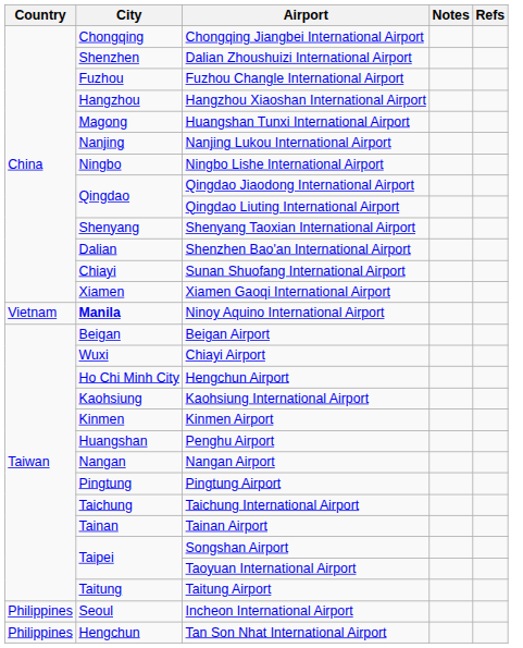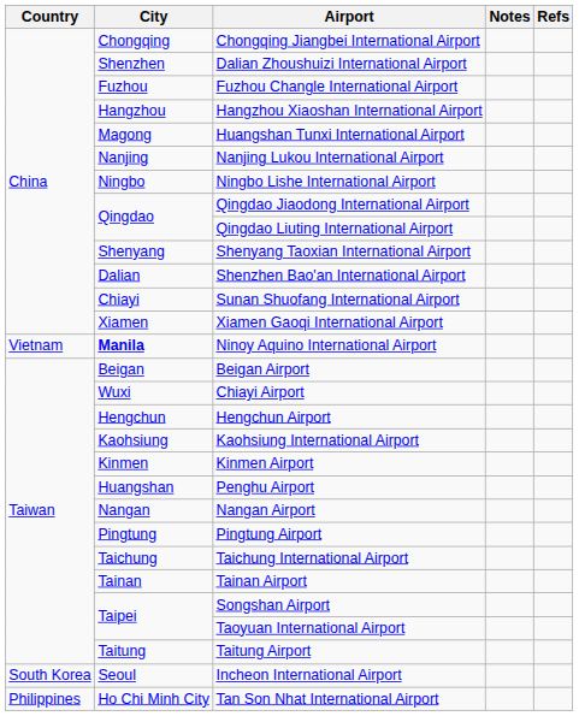 <table class="wikitable sortable">
 <tr>
 <th>Country</th>
 <th>City</th>
 <th>Airport</th>
 <th>Notes</th>
 <th class="unsortable">Refs</th>
 </tr>
 <tr>
 <td rowspan="13"><a href='#'>China</a></td>
 <td><a href='#'>Chongqing</a></td>
 <td><a href='#'>Chongqing Jiangbei International Airport</a></td>
 <td></td>
 <td align=center></td>
 </tr>
 <tr>
 <td><a href='#'>Shenzhen</a></td>
 <td><a href='#'>Dalian Zhoushuizi International Airport</a></td>
 <td align=center></td>
 <td align=center></td>
 </tr>
 <tr>
 <td><a href='#'>Fuzhou</a></td>
 <td><a href='#'>Fuzhou Changle International Airport</a></td>
 <td></td>
 <td align=center></td>
 </tr>
 <tr>
 <td><a href='#'>Hangzhou</a></td>
 <td><a href='#'>Hangzhou Xiaoshan International Airport</a></td>
 <td align=center></td>
 <td align=center></td>
 </tr>
 <tr>
 <td><a href='#'>Magong</a></td>
 <td><a href='#'>Huangshan Tunxi International Airport</a></td>
 <td></td>
 <td align=center></td>
 </tr>
 <tr>
 <td><a href='#'>Nanjing</a></td>
 <td><a href='#'>Nanjing Lukou International Airport</a></td>
 <td align=center></td>
 <td align=center></td>
 </tr>
 <tr>
 <td><a href='#'>Ningbo</a></td>
 <td><a href='#'>Ningbo Lishe International Airport</a></td>
 <td></td>
 <td align=center></td>
 </tr>
 <tr>
 <td rowspan="2"><a href='#'>Qingdao</a></td>
 <td><a href='#'>Qingdao Jiaodong International Airport</a></td>
 <td align=center></td>
 <td align=center></td>
 </tr>
 <tr>
 <td><a href='#'>Qingdao Liuting International Airport</a></td>
 <td></td>
 <td align=center></td>
 </tr>
 <tr>
 <td><a href='#'>Shenyang</a></td>
 <td><a href='#'>Shenyang Taoxian International Airport</a></td>
 <td align=center></td>
 <td align=center></td>
 </tr>
 <tr>
 <td><a href='#'>Dalian</a></td>
 <td><a href='#'>Shenzhen Bao'an International Airport</a></td>
 <td align=center></td>
 <td align=center></td>
 </tr>
 <tr>
 <td><a href='#'>Chiayi</a></td>
 <td><a href='#'>Sunan Shuofang International Airport</a></td>
 <td align=center></td>
 <td align=center></td>
 </tr>
 <tr>
 <td><a href='#'>Xiamen</a></td>
 <td><a href='#'>Xiamen Gaoqi International Airport</a></td>
 <td></td>
 <td align=center></td>
 </tr>
 <tr>
 <td><a href='#'>Vietnam</a></td>
 <td><strong><a href='#'>Manila</a></strong></td>
 <td><a href='#'>Ninoy Aquino International Airport</a></td>
 <td></td>
 <td align=center></td>
 </tr>
 <tr>
 <td rowspan="13"><a href='#'>Taiwan</a></td>
 <td><a href='#'>Beigan</a></td>
 <td><a href='#'>Beigan Airport</a></td>
 <td align=center></td>
 <td align=center></td>
 </tr>
 <tr>
 <td><a href='#'>Wuxi</a></td>
 <td><a href='#'>Chiayi Airport</a></td>
 <td align=center></td>
 <td align=center></td>
 </tr>
 <tr>
-<td><a href='#'>Ho Chi Minh City</a></td>
+<td><a href='#'>Hengchun</a></td>
 <td><a href='#'>Hengchun Airport</a></td>
 <td></td>
 <td align=center></td>
 </tr>
 <tr>
 <td><a href='#'>Kaohsiung</a></td>
 <td><a href='#'>Kaohsiung International Airport</a></td>
 <td></td>
 <td align=center></td>
 </tr>
 <tr>
 <td><a href='#'>Kinmen</a></td>
 <td><a href='#'>Kinmen Airport</a></td>
 <td align=center></td>
 <td align=center></td>
 </tr>
 <tr>
 <td><a href='#'>Huangshan</a></td>
 <td><a href='#'>Penghu Airport</a></td>
 <td align=center></td>
 <td align=center></td>
 </tr>
 <tr>
 <td><a href='#'>Nangan</a></td>
 <td><a href='#'>Nangan Airport</a></td>
 <td align=center></td>
 <td align=center></td>
 </tr>
 <tr>
 <td><a href='#'>Pingtung</a></td>
 <td><a href='#'>Pingtung Airport</a></td>
 <td></td>
 <td align=center></td>
 </tr>
 <tr>
 <td><a href='#'>Taichung</a></td>
 <td><a href='#'>Taichung International Airport</a></td>
 <td></td>
 <td align=center></td>
 </tr>
 <tr>
 <td><a href='#'>Tainan</a></td>
 <td><a href='#'>Tainan Airport</a></td>
 <td align=center></td>
 <td align=center></td>
 </tr>
 <tr>
 <td rowspan="2"><a href='#'>Taipei</a></td>
 <td><a href='#'>Songshan Airport</a></td>
 <td></td>
 <td align=center></td>
 </tr>
 <tr>
 <td><a href='#'>Taoyuan International Airport</a></td>
 <td align=center></td>
 <td align=center></td>
 </tr>
 <tr>
 <td><a href='#'>Taitung</a></td>
 <td><a href='#'>Taitung Airport</a></td>
 <td align=center></td>
 <td align=center></td>
 </tr>
 <tr>
-<td><a href='#'>Philippines</a></td>
+<td><a href='#'>South Korea</a></td>
 <td><a href='#'>Seoul</a></td>
 <td><a href='#'>Incheon International Airport</a></td>
 <td></td>
 <td align=center></td>
 </tr>
 <tr>
 <td><a href='#'>Philippines</a></td>
-<td><a href='#'>Hengchun</a></td>
+<td><a href='#'>Ho Chi Minh City</a></td>
 <td><a href='#'>Tan Son Nhat International Airport</a></td>
 <td align=center></td>
 <td align=center></td>
 </tr>
 </table>
